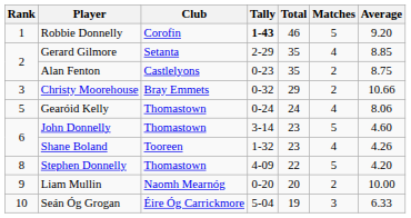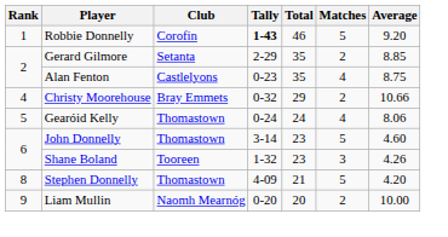 <table class="wikitable">
 <tr>
 <th>Rank</th>
 <th>Player</th>
 <th>Club</th>
 <th>Tally</th>
 <th>Total</th>
 <th>Matches</th>
 <th>Average</th>
 </tr>
 <tr>
 <td rowspan="1" style="text-align:center;">1</td>
 <td>Robbie Donnelly</td>
 <td><a href='#'>Corofin</a></td>
 <td align=center><strong>1-43</strong></td>
 <td align=center>46</td>
 <td align=center>5</td>
 <td align=center>9.20</td>
 </tr>
 <tr>
 <td rowspan="2" style="text-align:center;">2</td>
 <td>Gerard Gilmore</td>
 <td><a href='#'>Setanta</a></td>
 <td align=center>2-29</td>
 <td align=center>35</td>
-<td align=center>4</td>
+<td align=center>2</td>
 <td align=center>8.85</td>
 </tr>
 <tr>
 <td>Alan Fenton</td>
 <td><a href='#'>Castlelyons</a></td>
 <td align=center>0-23</td>
 <td align=center>35</td>
-<td align=center>2</td>
+<td align=center>4</td>
 <td align=center>8.75</td>
 </tr>
 <tr>
-<td rowspan="1" style="text-align:center;">3</td>
+<td rowspan="1" style="text-align:center;">4</td>
 <td><a href='#'>Christy Moorehouse</a></td>
 <td><a href='#'>Bray Emmets</a></td>
 <td align=center>0-32</td>
 <td align=center>29</td>
 <td align=center>2</td>
 <td align=center>10.66</td>
 </tr>
 <tr>
 <td rowspan="1" style="text-align:center;">5</td>
 <td>Gearóid Kelly</td>
 <td><a href='#'>Thomastown</a></td>
 <td align=center>0-24</td>
 <td align=center>24</td>
 <td align=center>4</td>
 <td align=center>8.06</td>
 </tr>
 <tr>
 <td rowspan="2" style="text-align:center;">6</td>
 <td><a href='#'>John Donnelly</a></td>
 <td><a href='#'>Thomastown</a></td>
 <td align=center>3-14</td>
 <td align=center>23</td>
 <td align=center>5</td>
 <td align=center>4.60</td>
 </tr>
 <tr>
 <td><a href='#'>Shane Boland</a></td>
 <td><a href='#'>Tooreen</a></td>
 <td align=center>1-32</td>
 <td align=center>23</td>
-<td align=center>4</td>
+<td align=center>3</td>
 <td align=center>4.26</td>
 </tr>
 <tr>
 <td rowspan="1" style="text-align:center;">8</td>
 <td><a href='#'>Stephen Donnelly</a></td>
 <td><a href='#'>Thomastown</a></td>
 <td align=center>4-09</td>
-<td align=center>22</td>
+<td align=center>21</td>
 <td align=center>5</td>
 <td align=center>4.20</td>
 </tr>
 <tr>
 <td rowspan="1" style="text-align:center;">9</td>
 <td>Liam Mullin</td>
 <td><a href='#'>Naomh Mearnóg</a></td>
 <td align=center>0-20</td>
 <td align=center>20</td>
 <td align=center>2</td>
 <td align=center>10.00</td>
 </tr>
-<tr>
-<td rowspan="1" style="text-align:center;">10</td>
-<td>Seán Óg Grogan</td>
-<td><a href='#'>Éire Óg Carrickmore</a></td>
-<td align=center>5-04</td>
-<td align=center>19</td>
-<td align=center>3</td>
-<td align=center>6.33</td>
-</tr>
 </table>
